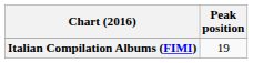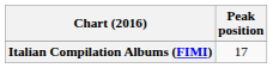 <table class="wikitable sortable plainrowheaders" style="text-align:center">
 <tr>
 <th scope="col">Chart (2016)</th>
 <th scope="col">Peak<br> position</th>
 </tr>
 <tr>
 </tr>
 <tr>
 <th scope="row">Italian Compilation Albums (<a href='#'>FIMI</a>)</th>
-<td>19</td>
+<td>17</td>
 </tr>
 </table>
